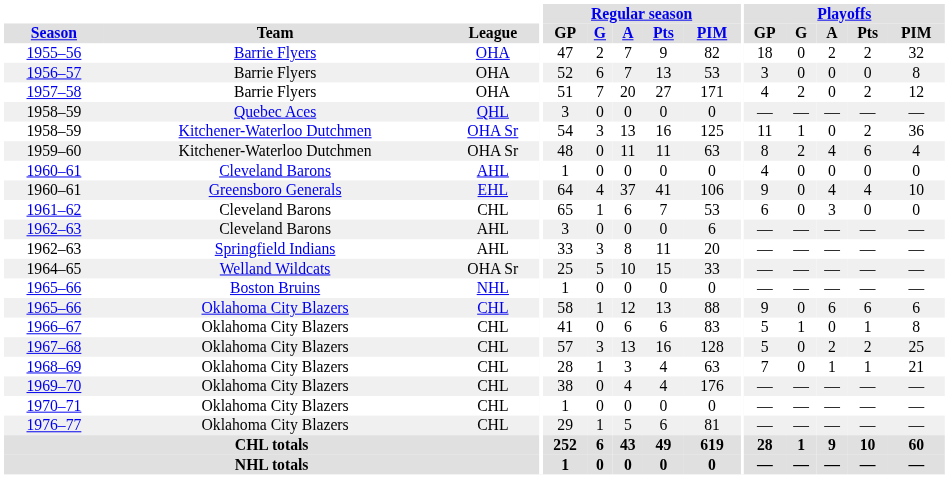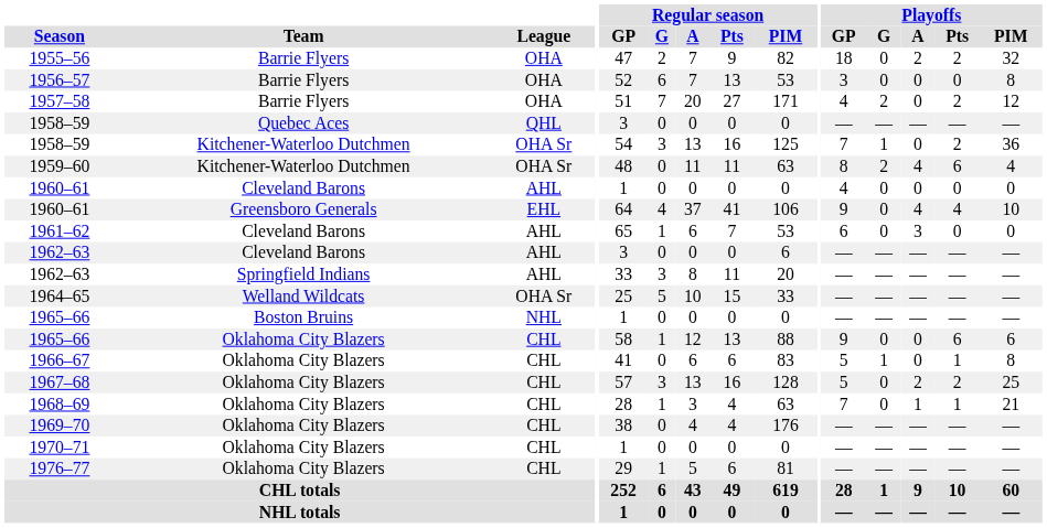 <table border="0" cellpadding="1" cellspacing="0" style="text-align:center; width:60em">
 <tr bgcolor="#e0e0e0">
 <th colspan="3" bgcolor="#ffffff"></th>
 <th rowspan="100" bgcolor="#ffffff"></th>
 <th colspan="5"><a href='#'>Regular season</a></th>
 <th rowspan="100" bgcolor="#ffffff"></th>
 <th colspan="5"><a href='#'>Playoffs</a></th>
 </tr>
 <tr bgcolor="#e0e0e0">
 <th><a href='#'>Season</a></th>
 <th>Team</th>
 <th>League</th>
 <th>GP</th>
 <th><a href='#'>G</a></th>
 <th><a href='#'>A</a></th>
 <th><a href='#'>Pts</a></th>
 <th><a href='#'>PIM</a></th>
 <th>GP</th>
 <th>G</th>
 <th>A</th>
 <th>Pts</th>
 <th>PIM</th>
 </tr>
 <tr>
 <td><a href='#'>1955–56</a></td>
 <td><a href='#'>Barrie Flyers</a></td>
 <td><a href='#'>OHA</a></td>
 <td>47</td>
 <td>2</td>
 <td>7</td>
 <td>9</td>
 <td>82</td>
 <td>18</td>
 <td>0</td>
 <td>2</td>
 <td>2</td>
 <td>32</td>
 </tr>
 <tr bgcolor="#f0f0f0">
 <td><a href='#'>1956–57</a></td>
 <td>Barrie Flyers</td>
 <td>OHA</td>
 <td>52</td>
 <td>6</td>
 <td>7</td>
 <td>13</td>
 <td>53</td>
 <td>3</td>
 <td>0</td>
 <td>0</td>
 <td>0</td>
 <td>8</td>
 </tr>
 <tr>
 <td><a href='#'>1957–58</a></td>
 <td>Barrie Flyers</td>
 <td>OHA</td>
 <td>51</td>
 <td>7</td>
 <td>20</td>
 <td>27</td>
 <td>171</td>
 <td>4</td>
 <td>2</td>
 <td>0</td>
 <td>2</td>
 <td>12</td>
 </tr>
 <tr bgcolor="#f0f0f0">
 <td>1958–59</td>
 <td><a href='#'>Quebec Aces</a></td>
 <td><a href='#'>QHL</a></td>
 <td>3</td>
 <td>0</td>
 <td>0</td>
 <td>0</td>
 <td>0</td>
 <td>—</td>
 <td>—</td>
 <td>—</td>
 <td>—</td>
 <td>—</td>
 </tr>
 <tr>
 <td>1958–59</td>
 <td><a href='#'>Kitchener-Waterloo Dutchmen</a></td>
 <td><a href='#'>OHA Sr</a></td>
 <td>54</td>
 <td>3</td>
 <td>13</td>
 <td>16</td>
 <td>125</td>
-<td>11</td>
+<td>7</td>
 <td>1</td>
 <td>0</td>
 <td>2</td>
 <td>36</td>
 </tr>
 <tr bgcolor="#f0f0f0">
 <td>1959–60</td>
 <td>Kitchener-Waterloo Dutchmen</td>
 <td>OHA Sr</td>
 <td>48</td>
 <td>0</td>
 <td>11</td>
 <td>11</td>
 <td>63</td>
 <td>8</td>
 <td>2</td>
 <td>4</td>
 <td>6</td>
 <td>4</td>
 </tr>
 <tr>
 <td><a href='#'>1960–61</a></td>
 <td><a href='#'>Cleveland Barons</a></td>
 <td><a href='#'>AHL</a></td>
 <td>1</td>
 <td>0</td>
 <td>0</td>
 <td>0</td>
 <td>0</td>
 <td>4</td>
 <td>0</td>
 <td>0</td>
 <td>0</td>
 <td>0</td>
 </tr>
 <tr bgcolor="#f0f0f0">
 <td>1960–61</td>
 <td><a href='#'>Greensboro Generals</a></td>
 <td><a href='#'>EHL</a></td>
 <td>64</td>
 <td>4</td>
 <td>37</td>
 <td>41</td>
 <td>106</td>
 <td>9</td>
 <td>0</td>
 <td>4</td>
 <td>4</td>
 <td>10</td>
 </tr>
 <tr>
 <td><a href='#'>1961–62</a></td>
 <td>Cleveland Barons</td>
-<td>CHL</td>
+<td>AHL</td>
 <td>65</td>
 <td>1</td>
 <td>6</td>
 <td>7</td>
 <td>53</td>
 <td>6</td>
 <td>0</td>
 <td>3</td>
 <td>0</td>
 <td>0</td>
 </tr>
 <tr bgcolor="#f0f0f0">
 <td><a href='#'>1962–63</a></td>
 <td>Cleveland Barons</td>
 <td>AHL</td>
 <td>3</td>
 <td>0</td>
 <td>0</td>
 <td>0</td>
 <td>6</td>
 <td>—</td>
 <td>—</td>
 <td>—</td>
 <td>—</td>
 <td>—</td>
 </tr>
 <tr>
 <td>1962–63</td>
 <td><a href='#'>Springfield Indians</a></td>
 <td>AHL</td>
 <td>33</td>
 <td>3</td>
 <td>8</td>
 <td>11</td>
 <td>20</td>
 <td>—</td>
 <td>—</td>
 <td>—</td>
 <td>—</td>
 <td>—</td>
 </tr>
 <tr bgcolor="#f0f0f0">
 <td>1964–65</td>
 <td><a href='#'>Welland Wildcats</a></td>
 <td>OHA Sr</td>
 <td>25</td>
 <td>5</td>
 <td>10</td>
 <td>15</td>
 <td>33</td>
 <td>—</td>
 <td>—</td>
 <td>—</td>
 <td>—</td>
 <td>—</td>
 </tr>
 <tr>
 <td><a href='#'>1965–66</a></td>
 <td><a href='#'>Boston Bruins</a></td>
 <td><a href='#'>NHL</a></td>
 <td>1</td>
 <td>0</td>
 <td>0</td>
 <td>0</td>
 <td>0</td>
 <td>—</td>
 <td>—</td>
 <td>—</td>
 <td>—</td>
 <td>—</td>
 </tr>
 <tr bgcolor="#f0f0f0">
 <td><a href='#'>1965–66</a></td>
 <td><a href='#'>Oklahoma City Blazers</a></td>
 <td><a href='#'>CHL</a></td>
 <td>58</td>
 <td>1</td>
 <td>12</td>
 <td>13</td>
 <td>88</td>
 <td>9</td>
 <td>0</td>
-<td>6</td>
+<td>0</td>
 <td>6</td>
 <td>6</td>
 </tr>
 <tr>
 <td><a href='#'>1966–67</a></td>
 <td>Oklahoma City Blazers</td>
 <td>CHL</td>
 <td>41</td>
 <td>0</td>
 <td>6</td>
 <td>6</td>
 <td>83</td>
 <td>5</td>
 <td>1</td>
 <td>0</td>
 <td>1</td>
 <td>8</td>
 </tr>
 <tr bgcolor="#f0f0f0">
 <td><a href='#'>1967–68</a></td>
 <td>Oklahoma City Blazers</td>
 <td>CHL</td>
 <td>57</td>
 <td>3</td>
 <td>13</td>
 <td>16</td>
 <td>128</td>
 <td>5</td>
 <td>0</td>
 <td>2</td>
 <td>2</td>
 <td>25</td>
 </tr>
 <tr>
 <td><a href='#'>1968–69</a></td>
 <td>Oklahoma City Blazers</td>
 <td>CHL</td>
 <td>28</td>
 <td>1</td>
 <td>3</td>
 <td>4</td>
 <td>63</td>
 <td>7</td>
 <td>0</td>
 <td>1</td>
 <td>1</td>
 <td>21</td>
 </tr>
 <tr bgcolor="#f0f0f0">
 <td><a href='#'>1969–70</a></td>
 <td>Oklahoma City Blazers</td>
 <td>CHL</td>
 <td>38</td>
 <td>0</td>
 <td>4</td>
 <td>4</td>
 <td>176</td>
 <td>—</td>
 <td>—</td>
 <td>—</td>
 <td>—</td>
 <td>—</td>
 </tr>
 <tr>
 <td><a href='#'>1970–71</a></td>
 <td>Oklahoma City Blazers</td>
 <td>CHL</td>
 <td>1</td>
 <td>0</td>
 <td>0</td>
 <td>0</td>
 <td>0</td>
 <td>—</td>
 <td>—</td>
 <td>—</td>
 <td>—</td>
 <td>—</td>
 </tr>
 <tr bgcolor="#f0f0f0">
 <td><a href='#'>1976–77</a></td>
 <td>Oklahoma City Blazers</td>
 <td>CHL</td>
 <td>29</td>
 <td>1</td>
 <td>5</td>
 <td>6</td>
 <td>81</td>
 <td>—</td>
 <td>—</td>
 <td>—</td>
 <td>—</td>
 <td>—</td>
 </tr>
 <tr bgcolor="#e0e0e0">
 <th colspan="3">CHL totals</th>
 <th>252</th>
 <th>6</th>
 <th>43</th>
 <th>49</th>
 <th>619</th>
 <th>28</th>
 <th>1</th>
 <th>9</th>
 <th>10</th>
 <th>60</th>
 </tr>
 <tr bgcolor="#e0e0e0">
 <th colspan="3">NHL totals</th>
 <th>1</th>
 <th>0</th>
 <th>0</th>
 <th>0</th>
 <th>0</th>
 <th>—</th>
 <th>—</th>
 <th>—</th>
 <th>—</th>
 <th>—</th>
 </tr>
 </table>
